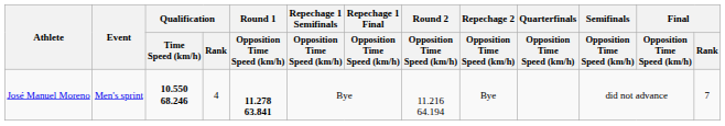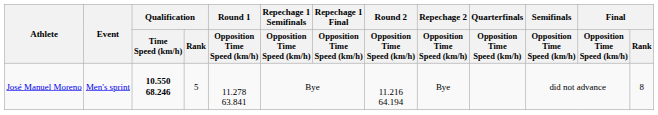 <table class="wikitable" style="font-size:90%">
 <tr>
 <th rowspan=2>Athlete</th>
 <th rowspan=2>Event</th>
 <th colspan=2>Qualification</th>
 <th>Round 1</th>
 <th>Repechage 1<br>Semifinals</th>
 <th>Repechage 1<br>Final</th>
 <th>Round 2</th>
 <th>Repechage 2</th>
 <th>Quarterfinals</th>
 <th>Semifinals</th>
 <th colspan=2>Final</th>
 </tr>
 <tr style="font-size:95%">
 <th>Time<br>Speed (km/h)</th>
 <th>Rank</th>
 <th>Opposition<br>Time<br>Speed (km/h)</th>
 <th>Opposition<br>Time<br>Speed (km/h)</th>
 <th>Opposition<br>Time<br>Speed (km/h)</th>
 <th>Opposition<br>Time<br>Speed (km/h)</th>
 <th>Opposition<br>Time<br>Speed (km/h)</th>
 <th>Opposition<br>Time<br>Speed (km/h)</th>
 <th>Opposition<br>Time<br>Speed (km/h)</th>
 <th>Opposition<br>Time<br>Speed (km/h)</th>
 <th>Rank</th>
 </tr>
 <tr align=center>
 <td align=left><a href='#'>José Manuel Moreno</a></td>
 <td align=left><a href='#'>Men's sprint</a></td>
 <td><strong>10.550<br>68.246</strong></td>
-<td>4</td>
-<td><strong><br><br>11.278<br>63.841</strong></td>
+<td>5</td>
+<td><br><br>11.278<br>63.841</td>
 <td colspan=2>Bye</td>
 <td><br><br>11.216<br>64.194</td>
 <td>Bye</td>
 <td></td>
 <td colspan=2>did not advance</td>
-<td>7</td>
+<td>8</td>
 </tr>
 </table>
